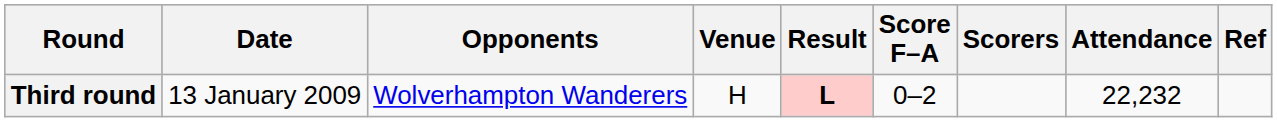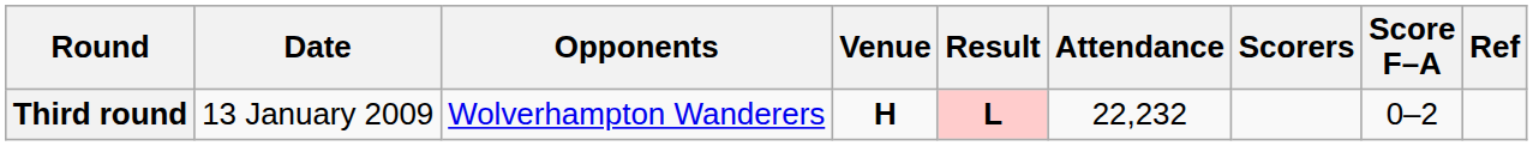 <table class="wikitable plainrowheaders" style="text-align:center">
 <tr>
 <th scope="col">Round</th>
 <th scope="col">Date</th>
 <th scope="col">Opponents</th>
 <th scope="col">Venue</th>
 <th scope="col">Result</th>
+<th scope="col">Attendance</th>
+<th scope="col">Scorers</th>
 <th scope="col">Score<br>F–A</th>
-<th scope="col">Scorers</th>
-<th scope="col">Attendance</th>
 <th scope="col">Ref</th>
 </tr>
 <tr>
 <th scope="row">Third round</th>
 <td align="left">13 January 2009</td>
 <td align="left"><a href='#'>Wolverhampton Wanderers</a></td>
-<td>H</td>
+<td><strong>H</strong></td>
 <td style="background:#fcc"><strong>L</strong></td>
+<td>22,232</td>
+<td></td>
 <td>0–2</td>
-<td></td>
-<td>22,232</td>
 <td></td>
 </tr>
 </table>
